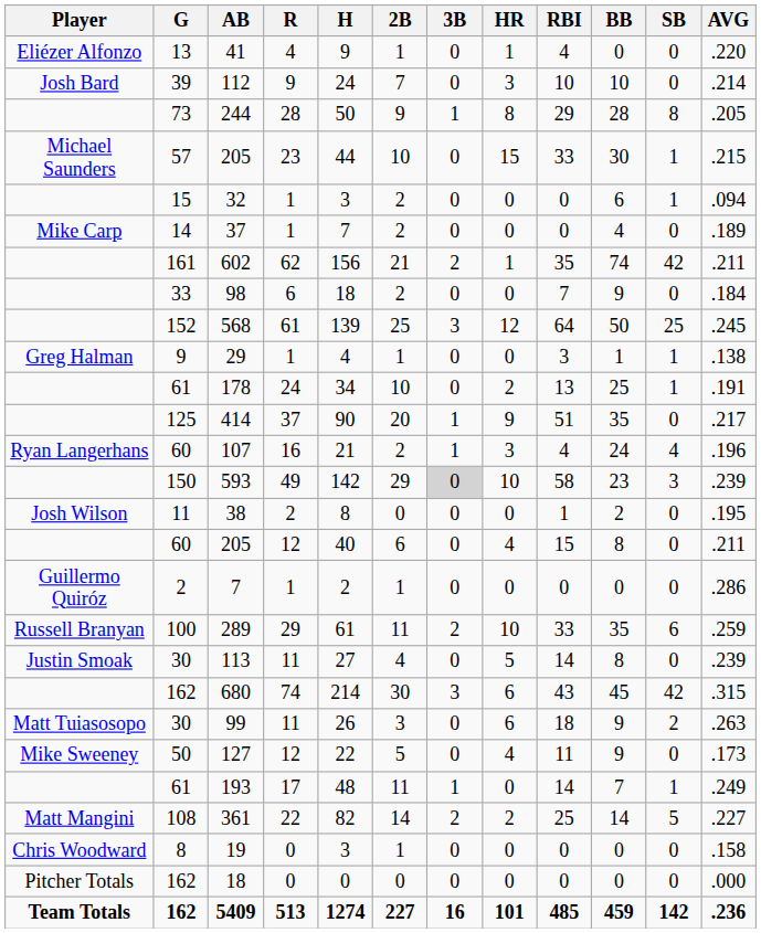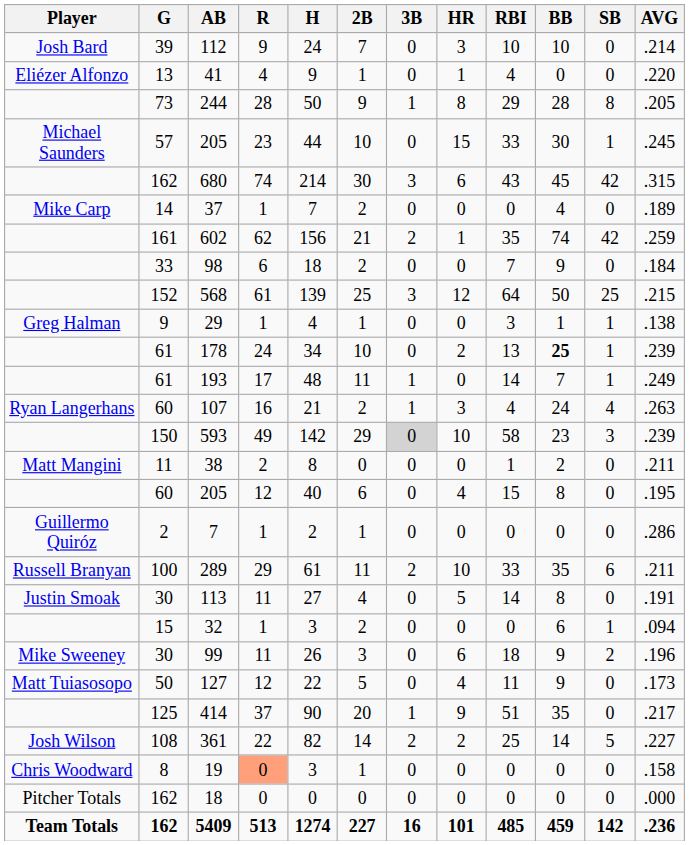 <table class="wikitable sortable">
 <tr>
 <th bgcolor="#DDDDFF" width="19%">Player</th>
 <th bgcolor="#DDDDFF" width="7%">G</th>
 <th bgcolor="#DDDDFF" width="7%">AB</th>
 <th bgcolor="#DDDDFF" width="7%">R</th>
 <th bgcolor="#DDDDFF" width="7%">H</th>
 <th bgcolor="#DDDDFF" width="7%">2B</th>
 <th bgcolor="#DDDDFF" width="7%">3B</th>
 <th bgcolor="#DDDDFF" width="7%">HR</th>
 <th bgcolor="#DDDDFF" width="7%">RBI</th>
 <th bgcolor="#DDDDFF" width="7%">BB</th>
 <th bgcolor="#DDDDFF" width="7%">SB</th>
 <th bgcolor="#DDDDFF" width="7%">AVG</th>
 </tr>
+<tr align=center>
+<td><a href='#'>Josh Bard</a></td>
+<td>39</td>
+<td>112</td>
+<td>9</td>
+<td>24</td>
+<td>7</td>
+<td>0</td>
+<td>3</td>
+<td>10</td>
+<td>10</td>
+<td>0</td>
+<td>.214</td>
+</tr>
 <tr align="center">
 <td><a href='#'>Eliézer Alfonzo</a></td>
 <td>13</td>
 <td>41</td>
 <td>4</td>
 <td>9</td>
 <td>1</td>
 <td>0</td>
 <td>1</td>
 <td>4</td>
 <td>0</td>
 <td>0</td>
 <td>.220</td>
-</tr>
-<tr align=center>
-<td><a href='#'>Josh Bard</a></td>
-<td>39</td>
-<td>112</td>
-<td>9</td>
-<td>24</td>
-<td>7</td>
-<td>0</td>
-<td>3</td>
-<td>10</td>
-<td>10</td>
-<td>0</td>
-<td>.214</td>
 </tr>
 <tr align=center>
 <td></td>
 <td>73</td>
 <td>244</td>
 <td>28</td>
 <td>50</td>
 <td>9</td>
 <td>1</td>
 <td>8</td>
 <td>29</td>
 <td>28</td>
 <td>8</td>
 <td>.205</td>
 </tr>
 <tr align="center">
 <td><a href='#'>Michael Saunders</a></td>
 <td>57</td>
 <td>205</td>
 <td>23</td>
 <td>44</td>
 <td>10</td>
 <td>0</td>
 <td>15</td>
 <td>33</td>
 <td>30</td>
 <td>1</td>
-<td>.215</td>
+<td>.245</td>
 </tr>
 <tr align=center>
 <td></td>
-<td>15</td>
-<td>32</td>
-<td>1</td>
+<td>162</td>
+<td>680</td>
+<td>74</td>
+<td>214</td>
+<td>30</td>
 <td>3</td>
-<td>2</td>
-<td>0</td>
-<td>0</td>
-<td>0</td>
 <td>6</td>
-<td>1</td>
-<td>.094</td>
+<td>43</td>
+<td>45</td>
+<td>42</td>
+<td>.315</td>
 </tr>
 <tr align="center">
 <td><a href='#'>Mike Carp</a></td>
 <td>14</td>
 <td>37</td>
 <td>1</td>
 <td>7</td>
 <td>2</td>
 <td>0</td>
 <td>0</td>
 <td>0</td>
 <td>4</td>
 <td>0</td>
 <td>.189</td>
 </tr>
 <tr align=center>
 <td></td>
 <td>161</td>
 <td>602</td>
 <td>62</td>
 <td>156</td>
 <td>21</td>
 <td>2</td>
 <td>1</td>
 <td>35</td>
 <td>74</td>
 <td>42</td>
-<td>.211</td>
+<td>.259</td>
 </tr>
 <tr align="center">
 <td></td>
 <td>33</td>
 <td>98</td>
 <td>6</td>
 <td>18</td>
 <td>2</td>
 <td>0</td>
 <td>0</td>
 <td>7</td>
 <td>9</td>
 <td>0</td>
 <td>.184</td>
 </tr>
 <tr align="center">
 <td></td>
 <td>152</td>
 <td>568</td>
 <td>61</td>
 <td>139</td>
 <td>25</td>
 <td>3</td>
 <td>12</td>
 <td>64</td>
 <td>50</td>
 <td>25</td>
-<td>.245</td>
+<td>.215</td>
 </tr>
 <tr align="center">
 <td><a href='#'>Greg Halman</a></td>
 <td>9</td>
 <td>29</td>
 <td>1</td>
 <td>4</td>
 <td>1</td>
 <td>0</td>
 <td>0</td>
 <td>3</td>
 <td>1</td>
 <td>1</td>
 <td>.138</td>
 </tr>
 <tr align=center>
 <td></td>
 <td>61</td>
 <td>178</td>
 <td>24</td>
 <td>34</td>
 <td>10</td>
 <td>0</td>
 <td>2</td>
 <td>13</td>
-<td>25</td>
+<td><strong>25</strong></td>
 <td>1</td>
-<td>.191</td>
+<td>.239</td>
 </tr>
-<tr align="center">
+<tr align=center>
 <td></td>
-<td>125</td>
-<td>414</td>
-<td>37</td>
-<td>90</td>
-<td>20</td>
+<td>61</td>
+<td>193</td>
+<td>17</td>
+<td>48</td>
+<td>11</td>
 <td>1</td>
-<td>9</td>
-<td>51</td>
-<td>35</td>
 <td>0</td>
-<td>.217</td>
+<td>14</td>
+<td>7</td>
+<td>1</td>
+<td>.249</td>
 </tr>
 <tr align="center">
 <td><a href='#'>Ryan Langerhans</a></td>
 <td>60</td>
 <td>107</td>
 <td>16</td>
 <td>21</td>
 <td>2</td>
 <td>1</td>
 <td>3</td>
 <td>4</td>
 <td>24</td>
 <td>4</td>
-<td>.196</td>
+<td>.263</td>
 </tr>
 <tr align=center>
 <td></td>
 <td>150</td>
 <td>593</td>
 <td>49</td>
 <td>142</td>
 <td>29</td>
 <td style="background: lightgrey;">0</td>
 <td>10</td>
 <td>58</td>
 <td>23</td>
 <td>3</td>
 <td>.239</td>
 </tr>
 <tr align="center">
-<td><a href='#'>Josh Wilson</a></td>
+<td><a href='#'>Matt Mangini</a></td>
 <td>11</td>
 <td>38</td>
 <td>2</td>
 <td>8</td>
 <td>0</td>
 <td>0</td>
 <td>0</td>
 <td>1</td>
 <td>2</td>
 <td>0</td>
-<td>.195</td>
+<td>.211</td>
 </tr>
 <tr align=center>
 <td></td>
 <td>60</td>
 <td>205</td>
 <td>12</td>
 <td>40</td>
 <td>6</td>
 <td>0</td>
 <td>4</td>
 <td>15</td>
 <td>8</td>
 <td>0</td>
-<td>.211</td>
+<td>.195</td>
 </tr>
 <tr align="center">
 <td><a href='#'>Guillermo Quiróz</a></td>
 <td>2</td>
 <td>7</td>
 <td>1</td>
 <td>2</td>
 <td>1</td>
 <td>0</td>
 <td>0</td>
 <td>0</td>
 <td>0</td>
 <td>0</td>
 <td>.286</td>
 </tr>
 <tr align=center>
 <td><a href='#'>Russell Branyan</a></td>
 <td>100</td>
 <td>289</td>
 <td>29</td>
 <td>61</td>
 <td>11</td>
 <td>2</td>
 <td>10</td>
 <td>33</td>
 <td>35</td>
 <td>6</td>
-<td>.259</td>
+<td>.211</td>
 </tr>
 <tr align=center>
 <td><a href='#'>Justin Smoak</a></td>
 <td>30</td>
 <td>113</td>
 <td>11</td>
 <td>27</td>
 <td>4</td>
 <td>0</td>
 <td>5</td>
 <td>14</td>
 <td>8</td>
 <td>0</td>
-<td>.239</td>
+<td>.191</td>
 </tr>
 <tr align=center>
 <td></td>
-<td>162</td>
-<td>680</td>
-<td>74</td>
-<td>214</td>
-<td>30</td>
+<td>15</td>
+<td>32</td>
+<td>1</td>
 <td>3</td>
+<td>2</td>
+<td>0</td>
+<td>0</td>
+<td>0</td>
 <td>6</td>
-<td>43</td>
-<td>45</td>
-<td>42</td>
-<td>.315</td>
+<td>1</td>
+<td>.094</td>
 </tr>
 <tr align="center">
-<td><a href='#'>Matt Tuiasosopo</a></td>
+<td><a href='#'>Mike Sweeney</a></td>
 <td>30</td>
 <td>99</td>
 <td>11</td>
 <td>26</td>
 <td>3</td>
 <td>0</td>
 <td>6</td>
 <td>18</td>
 <td>9</td>
 <td>2</td>
-<td>.263</td>
+<td>.196</td>
 </tr>
 <tr align=center>
-<td><a href='#'>Mike Sweeney</a></td>
+<td><a href='#'>Matt Tuiasosopo</a></td>
 <td>50</td>
 <td>127</td>
 <td>12</td>
 <td>22</td>
 <td>5</td>
 <td>0</td>
 <td>4</td>
 <td>11</td>
 <td>9</td>
 <td>0</td>
 <td>.173</td>
 </tr>
-<tr align=center>
+<tr align="center">
 <td></td>
-<td>61</td>
-<td>193</td>
-<td>17</td>
-<td>48</td>
-<td>11</td>
+<td>125</td>
+<td>414</td>
+<td>37</td>
+<td>90</td>
+<td>20</td>
 <td>1</td>
+<td>9</td>
+<td>51</td>
+<td>35</td>
 <td>0</td>
-<td>14</td>
-<td>7</td>
-<td>1</td>
-<td>.249</td>
+<td>.217</td>
 </tr>
 <tr align=center>
-<td><a href='#'>Matt Mangini</a></td>
+<td><a href='#'>Josh Wilson</a></td>
 <td>108</td>
 <td>361</td>
 <td>22</td>
 <td>82</td>
 <td>14</td>
 <td>2</td>
 <td>2</td>
 <td>25</td>
 <td>14</td>
 <td>5</td>
 <td>.227</td>
 </tr>
 <tr align=center>
 <td><a href='#'>Chris Woodward</a></td>
 <td>8</td>
 <td>19</td>
-<td>0</td>
+<td style="background: lightsalmon;">0</td>
 <td>3</td>
 <td>1</td>
 <td>0</td>
 <td>0</td>
 <td>0</td>
 <td>0</td>
 <td>0</td>
 <td>.158</td>
 </tr>
 <tr align=center>
 <td>Pitcher Totals</td>
 <td>162</td>
 <td>18</td>
 <td>0</td>
 <td>0</td>
 <td>0</td>
 <td>0</td>
 <td>0</td>
 <td>0</td>
 <td>0</td>
 <td>0</td>
 <td>.000</td>
 </tr>
 <tr align=center>
 <td><strong>Team Totals</strong></td>
 <td><strong>162</strong></td>
 <td><strong>5409</strong></td>
 <td><strong>513</strong></td>
 <td><strong>1274</strong></td>
 <td><strong>227</strong></td>
 <td><strong>16</strong></td>
 <td><strong>101</strong></td>
 <td><strong>485</strong></td>
 <td><strong>459</strong></td>
 <td><strong>142</strong></td>
 <td><strong>.236</strong></td>
 </tr>
 </table>
